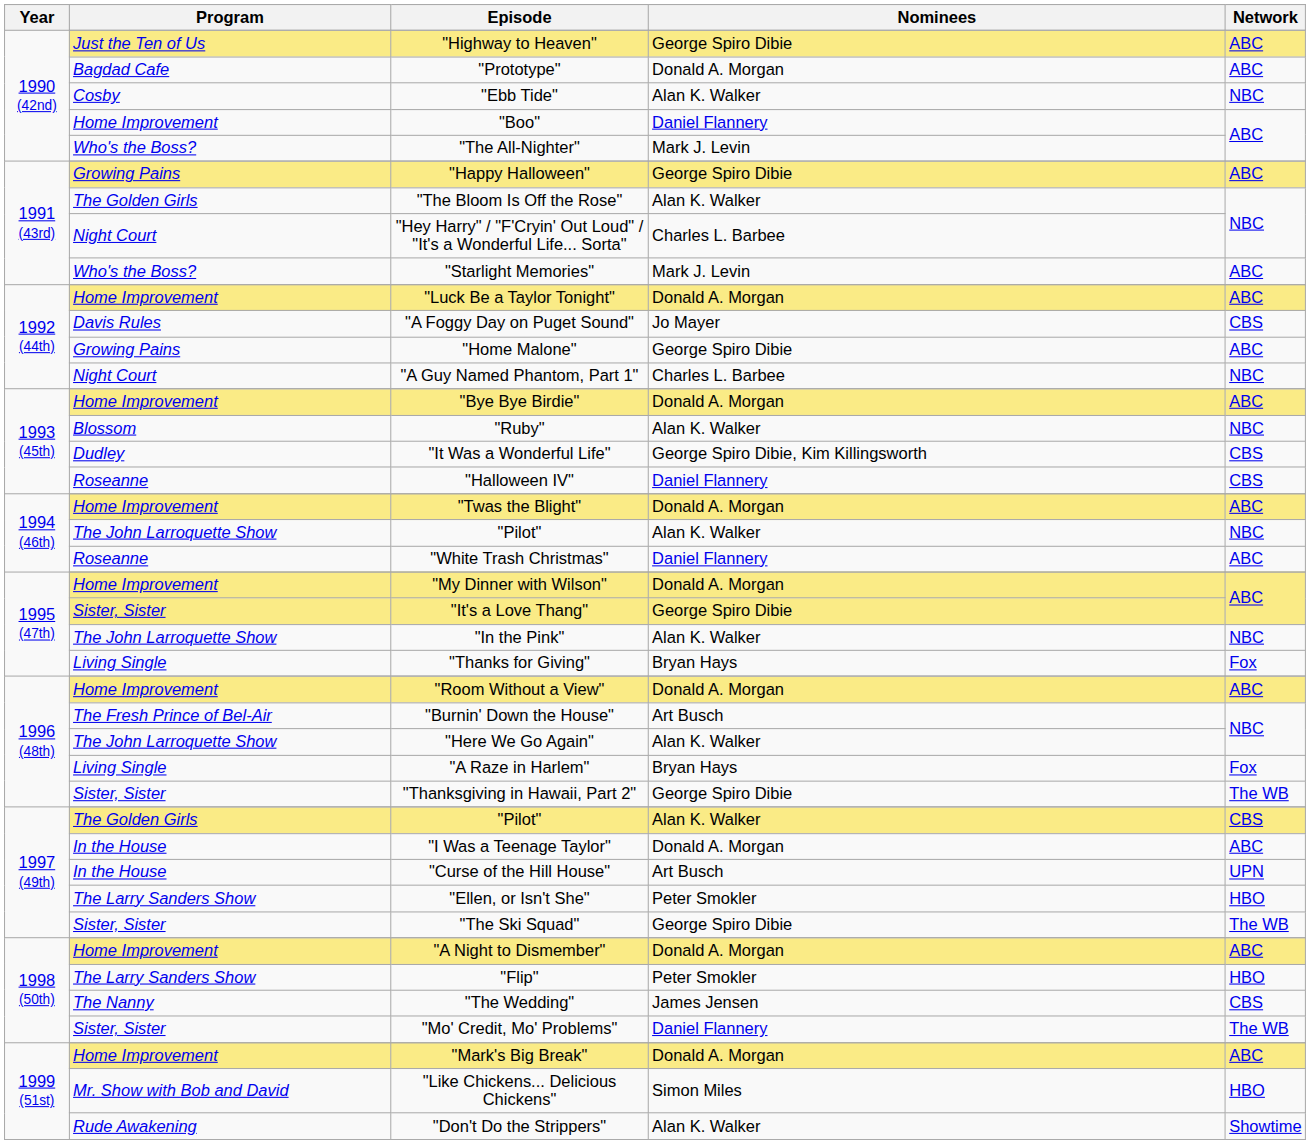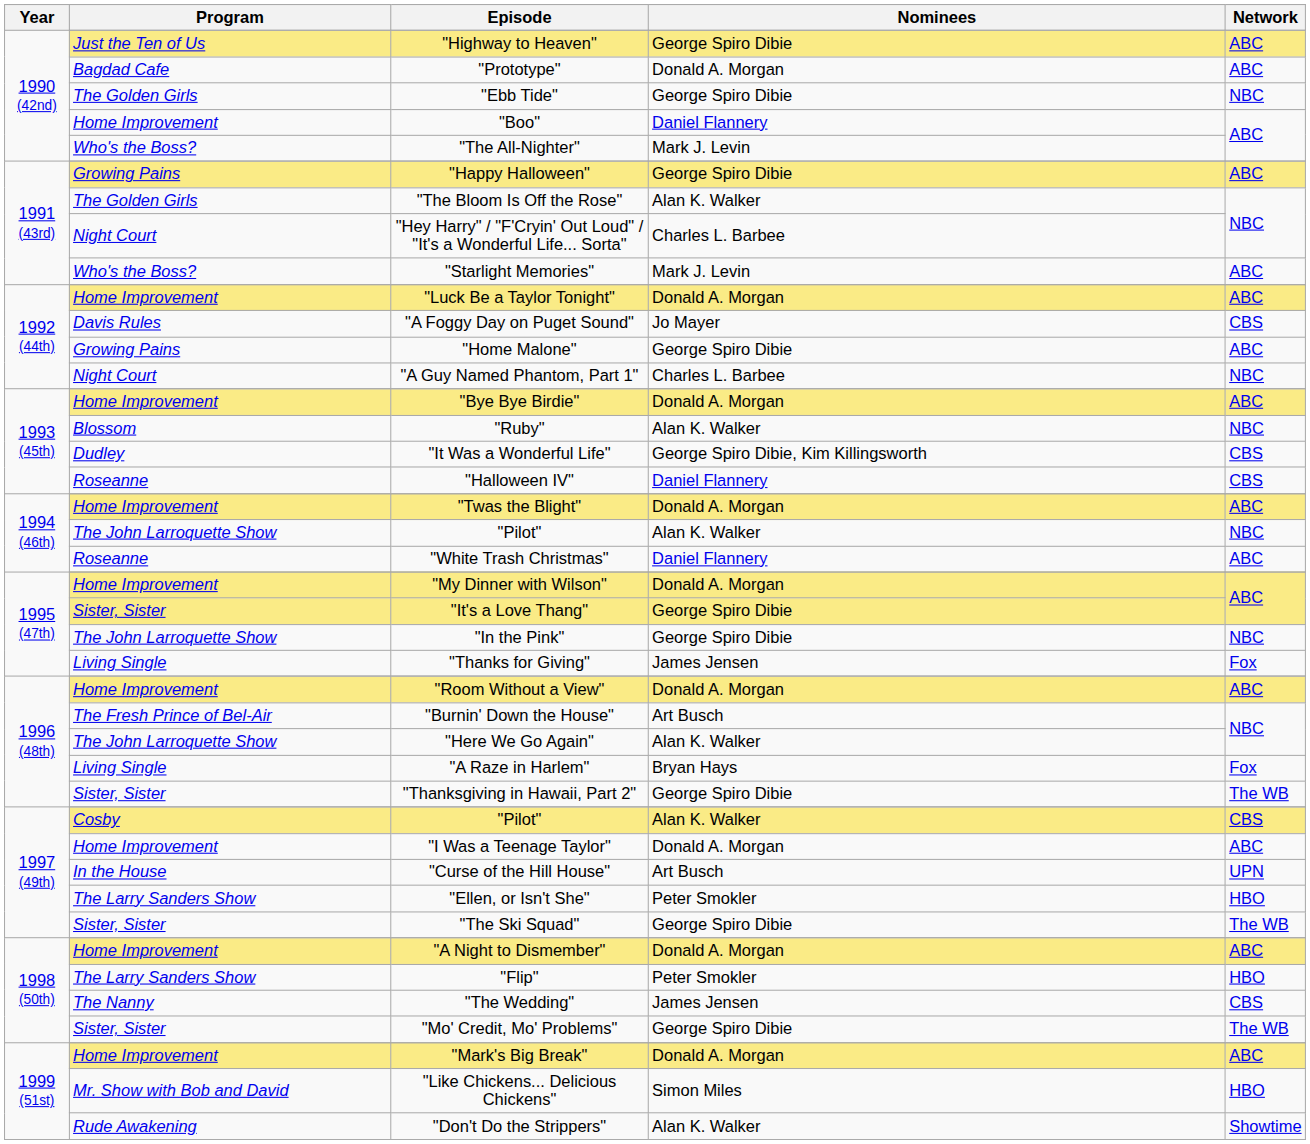 <table class="wikitable" style="width:100%">
 <tr bgcolor="#bebebe">
 <th width="5%">Year</th>
 <th width="25%">Program</th>
 <th width="20%">Episode</th>
 <th width="45%">Nominees</th>
 <th width="5%">Network</th>
 </tr>
 <tr>
 <td rowspan=6 style="text-align:center"><a href='#'>1990</a><br><small><a href='#'>(42nd)</a></small><br></td>
 </tr>
 <tr style="background:#FAEB86">
 <td><em><a href='#'>Just the Ten of Us</a></em></td>
 <td align=center>"Highway to Heaven"</td>
 <td>George Spiro Dibie</td>
 <td><a href='#'>ABC</a></td>
 </tr>
 <tr>
 <td><em><a href='#'>Bagdad Cafe</a></em></td>
 <td align=center>"Prototype"</td>
 <td>Donald A. Morgan</td>
 <td><a href='#'>ABC</a></td>
 </tr>
 <tr>
-<td><em><a href='#'>Cosby</a></em></td>
+<td><em><a href='#'>The Golden Girls</a></em></td>
 <td align=center>"Ebb Tide"</td>
-<td>Alan K. Walker</td>
+<td>George Spiro Dibie</td>
 <td><a href='#'>NBC</a></td>
 </tr>
 <tr>
 <td><em><a href='#'>Home Improvement</a></em></td>
 <td align=center>"Boo"</td>
 <td><a href='#'>Daniel Flannery</a></td>
 <td rowspan=2><a href='#'>ABC</a></td>
 </tr>
 <tr>
 <td><em><a href='#'>Who's the Boss?</a></em></td>
 <td align=center>"The All-Nighter"</td>
 <td>Mark J. Levin</td>
 </tr>
 <tr>
 <td rowspan=5 style="text-align:center"><a href='#'>1991</a><br><small><a href='#'>(43rd)</a></small><br></td>
 </tr>
 <tr style="background:#FAEB86">
 <td><em><a href='#'>Growing Pains</a></em></td>
 <td align=center>"Happy Halloween"</td>
 <td>George Spiro Dibie</td>
 <td><a href='#'>ABC</a></td>
 </tr>
 <tr>
 <td><em><a href='#'>The Golden Girls</a></em></td>
 <td align=center>"The Bloom Is Off the Rose"</td>
 <td>Alan K. Walker</td>
 <td rowspan=2><a href='#'>NBC</a></td>
 </tr>
 <tr>
 <td><em><a href='#'>Night Court</a></em></td>
 <td align=center>"Hey Harry" / "F'Cryin' Out Loud" / "It's a Wonderful Life... Sorta"</td>
 <td>Charles L. Barbee</td>
 </tr>
 <tr>
 <td><em><a href='#'>Who's the Boss?</a></em></td>
 <td align=center>"Starlight Memories"</td>
 <td>Mark J. Levin</td>
 <td><a href='#'>ABC</a></td>
 </tr>
 <tr>
 <td rowspan=5 style="text-align:center"><a href='#'>1992</a><br><small><a href='#'>(44th)</a></small><br></td>
 </tr>
 <tr style="background:#FAEB86">
 <td><em><a href='#'>Home Improvement</a></em></td>
 <td align=center>"Luck Be a Taylor Tonight"</td>
 <td>Donald A. Morgan</td>
 <td><a href='#'>ABC</a></td>
 </tr>
 <tr>
 <td><em><a href='#'>Davis Rules</a></em></td>
 <td align=center>"A Foggy Day on Puget Sound"</td>
 <td>Jo Mayer</td>
 <td><a href='#'>CBS</a></td>
 </tr>
 <tr>
 <td><em><a href='#'>Growing Pains</a></em></td>
 <td align=center>"Home Malone"</td>
 <td>George Spiro Dibie</td>
 <td><a href='#'>ABC</a></td>
 </tr>
 <tr>
 <td><em><a href='#'>Night Court</a></em></td>
 <td align=center>"A Guy Named Phantom, Part 1"</td>
 <td>Charles L. Barbee</td>
 <td><a href='#'>NBC</a></td>
 </tr>
 <tr>
 <td rowspan=5 style="text-align:center"><a href='#'>1993</a><br><small><a href='#'>(45th)</a></small><br></td>
 </tr>
 <tr style="background:#FAEB86">
 <td><em><a href='#'>Home Improvement</a></em></td>
 <td align=center>"Bye Bye Birdie"</td>
 <td>Donald A. Morgan</td>
 <td><a href='#'>ABC</a></td>
 </tr>
 <tr>
 <td><em><a href='#'>Blossom</a></em></td>
 <td align=center>"Ruby"</td>
 <td>Alan K. Walker</td>
 <td><a href='#'>NBC</a></td>
 </tr>
 <tr>
 <td><em><a href='#'>Dudley</a></em></td>
 <td align=center>"It Was a Wonderful Life"</td>
 <td>George Spiro Dibie, Kim Killingsworth</td>
 <td><a href='#'>CBS</a></td>
 </tr>
 <tr>
 <td><em><a href='#'>Roseanne</a></em></td>
 <td align=center>"Halloween IV"</td>
 <td><a href='#'>Daniel Flannery</a></td>
 <td><a href='#'>CBS</a></td>
 </tr>
 <tr>
 <td rowspan=4 style="text-align:center"><a href='#'>1994</a><br><small><a href='#'>(46th)</a></small><br></td>
 </tr>
 <tr style="background:#FAEB86">
 <td><em><a href='#'>Home Improvement</a></em></td>
 <td align=center>"Twas the Blight"</td>
 <td>Donald A. Morgan</td>
 <td><a href='#'>ABC</a></td>
 </tr>
 <tr>
 <td><em><a href='#'>The John Larroquette Show</a></em></td>
 <td align=center>"Pilot"</td>
 <td>Alan K. Walker</td>
 <td><a href='#'>NBC</a></td>
 </tr>
 <tr>
 <td><em><a href='#'>Roseanne</a></em></td>
 <td align=center>"White Trash Christmas"</td>
 <td><a href='#'>Daniel Flannery</a></td>
 <td><a href='#'>ABC</a></td>
 </tr>
 <tr>
 <td rowspan=5 style="text-align:center"><a href='#'>1995</a><br><small><a href='#'>(47th)</a></small><br></td>
 </tr>
 <tr style="background:#FAEB86">
 <td><em><a href='#'>Home Improvement</a></em></td>
 <td align=center>"My Dinner with Wilson"</td>
 <td>Donald A. Morgan</td>
 <td rowspan=2><a href='#'>ABC</a></td>
 </tr>
 <tr style="background:#FAEB86">
 <td><em><a href='#'>Sister, Sister</a></em></td>
 <td align=center>"It's a Love Thang"</td>
 <td>George Spiro Dibie</td>
 </tr>
 <tr>
 <td><em><a href='#'>The John Larroquette Show</a></em></td>
 <td align=center>"In the Pink"</td>
-<td>Alan K. Walker</td>
+<td>George Spiro Dibie</td>
 <td><a href='#'>NBC</a></td>
 </tr>
 <tr>
 <td><em><a href='#'>Living Single</a></em></td>
 <td align=center>"Thanks for Giving"</td>
-<td>Bryan Hays</td>
+<td>James Jensen</td>
 <td><a href='#'>Fox</a></td>
 </tr>
 <tr>
 <td rowspan=6 style="text-align:center"><a href='#'>1996</a><br><small><a href='#'>(48th)</a></small><br></td>
 </tr>
 <tr style="background:#FAEB86">
 <td><em><a href='#'>Home Improvement</a></em></td>
 <td align=center>"Room Without a View"</td>
 <td>Donald A. Morgan</td>
 <td><a href='#'>ABC</a></td>
 </tr>
 <tr>
 <td><em><a href='#'>The Fresh Prince of Bel-Air</a></em></td>
 <td align=center>"Burnin' Down the House"</td>
 <td>Art Busch</td>
 <td rowspan=2><a href='#'>NBC</a></td>
 </tr>
 <tr>
 <td><em><a href='#'>The John Larroquette Show</a></em></td>
 <td align=center>"Here We Go Again"</td>
 <td>Alan K. Walker</td>
 </tr>
 <tr>
 <td><em><a href='#'>Living Single</a></em></td>
 <td align=center>"A Raze in Harlem"</td>
 <td>Bryan Hays</td>
 <td><a href='#'>Fox</a></td>
 </tr>
 <tr>
 <td><em><a href='#'>Sister, Sister</a></em></td>
 <td align=center>"Thanksgiving in Hawaii, Part 2"</td>
 <td>George Spiro Dibie</td>
 <td><a href='#'>The WB</a></td>
 </tr>
 <tr>
 <td rowspan=6 style="text-align:center"><a href='#'>1997</a><br><small><a href='#'>(49th)</a></small><br></td>
 </tr>
 <tr style="background:#FAEB86">
-<td><em><a href='#'>The Golden Girls</a></em></td>
+<td><em><a href='#'>Cosby</a></em></td>
 <td align=center>"Pilot"</td>
 <td>Alan K. Walker</td>
 <td><a href='#'>CBS</a></td>
 </tr>
 <tr>
-<td><em><a href='#'>In the House</a></em></td>
+<td><em><a href='#'>Home Improvement</a></em></td>
 <td align=center>"I Was a Teenage Taylor"</td>
 <td>Donald A. Morgan</td>
 <td><a href='#'>ABC</a></td>
 </tr>
 <tr>
 <td><em><a href='#'>In the House</a></em></td>
 <td align=center>"Curse of the Hill House"</td>
 <td>Art Busch</td>
 <td><a href='#'>UPN</a></td>
 </tr>
 <tr>
 <td><em><a href='#'>The Larry Sanders Show</a></em></td>
 <td align=center>"Ellen, or Isn't She"</td>
 <td>Peter Smokler</td>
 <td><a href='#'>HBO</a></td>
 </tr>
 <tr>
 <td><em><a href='#'>Sister, Sister</a></em></td>
 <td align=center>"The Ski Squad"</td>
 <td>George Spiro Dibie</td>
 <td><a href='#'>The WB</a></td>
 </tr>
 <tr>
 <td rowspan=5 style="text-align:center"><a href='#'>1998</a><br><small><a href='#'>(50th)</a></small><br></td>
 </tr>
 <tr style="background:#FAEB86">
 <td><em><a href='#'>Home Improvement</a></em></td>
 <td align=center>"A Night to Dismember"</td>
 <td>Donald A. Morgan</td>
 <td><a href='#'>ABC</a></td>
 </tr>
 <tr>
 <td><em><a href='#'>The Larry Sanders Show</a></em></td>
 <td align=center>"Flip"</td>
 <td>Peter Smokler</td>
 <td><a href='#'>HBO</a></td>
 </tr>
 <tr>
 <td><em><a href='#'>The Nanny</a></em></td>
 <td align=center>"The Wedding"</td>
 <td>James Jensen</td>
 <td><a href='#'>CBS</a></td>
 </tr>
 <tr>
 <td><em><a href='#'>Sister, Sister</a></em></td>
 <td align=center>"Mo' Credit, Mo' Problems"</td>
-<td><a href='#'>Daniel Flannery</a></td>
+<td>George Spiro Dibie</td>
 <td><a href='#'>The WB</a></td>
 </tr>
 <tr>
 <td rowspan=4 style="text-align:center"><a href='#'>1999</a><br><small><a href='#'>(51st)</a></small><br></td>
 </tr>
 <tr style="background:#FAEB86">
 <td><em><a href='#'>Home Improvement</a></em></td>
 <td align=center>"Mark's Big Break"</td>
 <td>Donald A. Morgan</td>
 <td><a href='#'>ABC</a></td>
 </tr>
 <tr>
 <td><em><a href='#'>Mr. Show with Bob and David</a></em></td>
 <td align=center>"Like Chickens... Delicious Chickens"</td>
 <td>Simon Miles</td>
 <td><a href='#'>HBO</a></td>
 </tr>
 <tr>
 <td><em><a href='#'>Rude Awakening</a></em></td>
 <td align=center>"Don't Do the Strippers"</td>
 <td>Alan K. Walker</td>
 <td><a href='#'>Showtime</a></td>
 </tr>
 <tr>
 </tr>
 </table>
